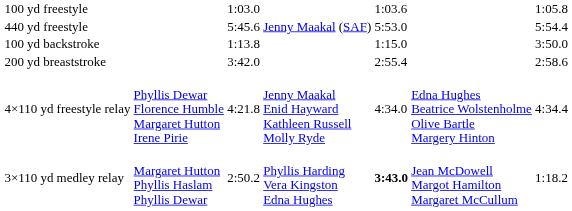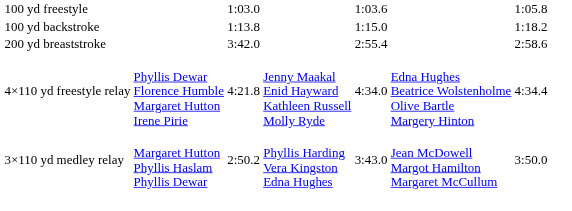 <table>
 <tr>
 <td>100 yd freestyle</td>
 <td></td>
 <td>1:03.0</td>
 <td></td>
 <td>1:03.6</td>
 <td></td>
 <td>1:05.8</td>
 </tr>
 <tr>
-<td>440 yd freestyle</td>
-<td></td>
-<td>5:45.6</td>
-<td> <a href='#'>Jenny Maakal</a> <span>(<a href='#'>SAF</a>)</span></td>
-<td>5:53.0</td>
-<td></td>
-<td>5:54.4</td>
-</tr>
-<tr>
 <td>100 yd backstroke</td>
 <td></td>
 <td>1:13.8</td>
 <td></td>
 <td>1:15.0</td>
 <td></td>
-<td>3:50.0</td>
+<td>1:18.2</td>
 </tr>
 <tr>
 <td>200 yd breaststroke</td>
 <td></td>
 <td>3:42.0</td>
 <td></td>
 <td>2:55.4</td>
 <td></td>
 <td>2:58.6</td>
 </tr>
 <tr>
 <td nowrap>4×110 yd freestyle relay</td>
 <td><br><a href='#'>Phyllis Dewar</a><br><a href='#'>Florence Humble</a><br><a href='#'>Margaret Hutton</a><br><a href='#'>Irene Pirie</a></td>
 <td>4:21.8</td>
 <td><br><a href='#'>Jenny Maakal</a><br><a href='#'>Enid Hayward</a><br><a href='#'>Kathleen Russell</a><br><a href='#'>Molly Ryde</a></td>
 <td>4:34.0</td>
 <td><br><a href='#'>Edna Hughes</a><br><a href='#'>Beatrice Wolstenholme</a><br><a href='#'>Olive Bartle</a><br><a href='#'>Margery Hinton</a></td>
 <td>4:34.4</td>
 </tr>
 <tr>
 <td>3×110 yd medley relay</td>
 <td><br><a href='#'>Margaret Hutton</a><br><a href='#'>Phyllis Haslam</a><br><a href='#'>Phyllis Dewar</a></td>
 <td>2:50.2</td>
 <td><br><a href='#'>Phyllis Harding</a><br><a href='#'>Vera Kingston</a><br><a href='#'>Edna Hughes</a></td>
-<td><strong>3:43.0</strong></td>
+<td>3:43.0</td>
 <td><br><a href='#'>Jean McDowell</a><br><a href='#'>Margot Hamilton</a><br><a href='#'>Margaret McCullum</a></td>
-<td>1:18.2</td>
+<td>3:50.0</td>
 </tr>
 </table>
